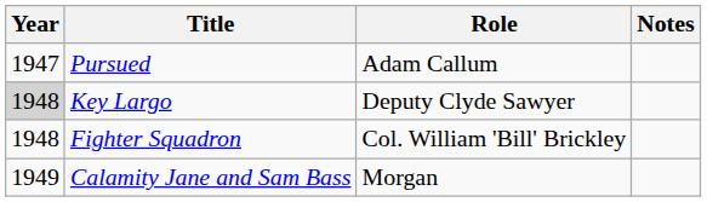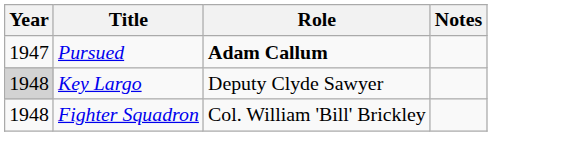 <table class="wikitable">
 <tr>
 <th>Year</th>
 <th>Title</th>
 <th>Role</th>
 <th>Notes</th>
 </tr>
 <tr>
 <td>1947</td>
 <td><em><a href='#'>Pursued</a></em></td>
-<td>Adam Callum</td>
+<td><strong>Adam Callum</strong></td>
 <td></td>
 </tr>
 <tr>
 <td style="background: lightgrey;">1948</td>
 <td><em><a href='#'>Key Largo</a></em></td>
 <td>Deputy Clyde Sawyer</td>
 <td></td>
 </tr>
 <tr>
 <td>1948</td>
 <td><em><a href='#'>Fighter Squadron</a></em></td>
 <td>Col. William 'Bill' Brickley</td>
 <td></td>
 </tr>
-<tr>
-<td>1949</td>
-<td><em><a href='#'>Calamity Jane and Sam Bass</a></em></td>
-<td>Morgan</td>
-<td></td>
-</tr>
 </table>
